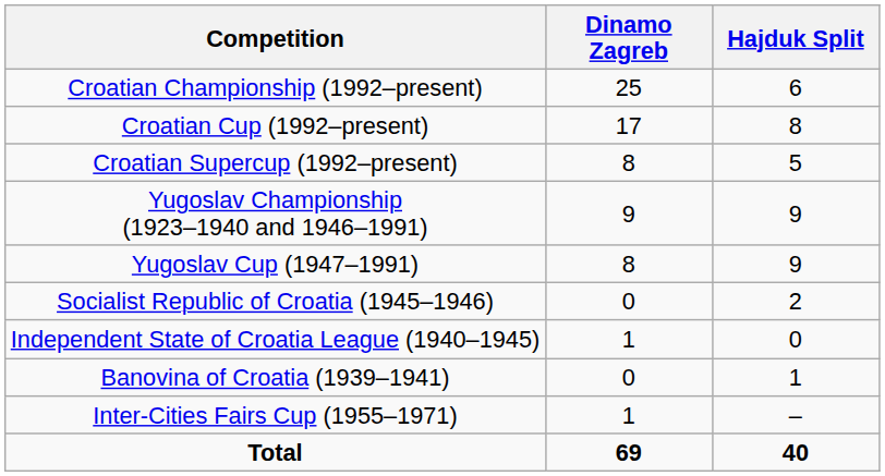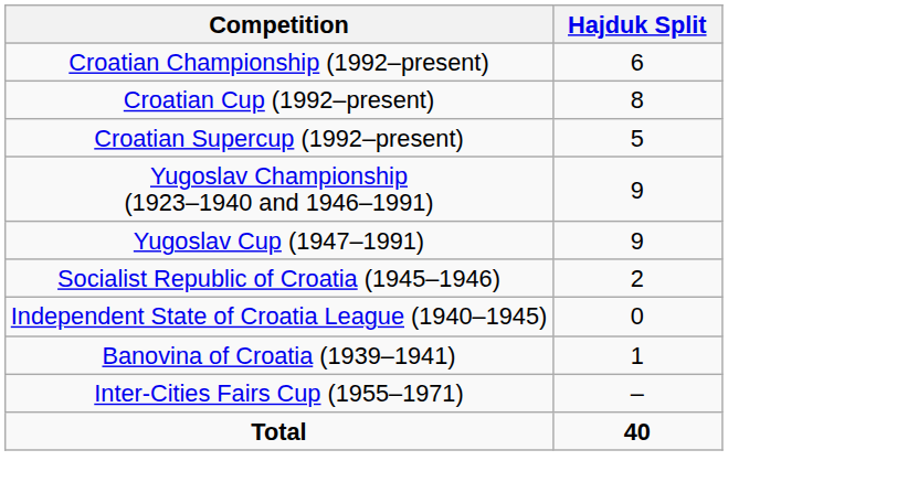 <table class="wikitable" style="text-align:center;font-size:95%">
 <tr>
 <th>Competition</th>
-<th width="100"><a href='#'>Dinamo Zagreb</a></th>
 <th width="100"><a href='#'>Hajduk Split</a></th>
 </tr>
 <tr>
 <td><a href='#'>Croatian Championship</a> (1992–present)</td>
-<td>25</td>
 <td>6</td>
 </tr>
 <tr>
 <td><a href='#'>Croatian Cup</a> (1992–present)</td>
-<td>17</td>
 <td>8</td>
 </tr>
 <tr>
 <td><a href='#'>Croatian Supercup</a> (1992–present)</td>
-<td>8</td>
 <td>5</td>
 </tr>
 <tr>
 <td><a href='#'>Yugoslav Championship</a><br>(1923–1940 and 1946–1991)</td>
 <td>9</td>
-<td>9</td>
 </tr>
 <tr>
 <td><a href='#'>Yugoslav Cup</a> (1947–1991)</td>
-<td>8</td>
 <td>9</td>
 </tr>
 <tr>
 <td><a href='#'>Socialist Republic of Croatia</a> (1945–1946)</td>
-<td>0</td>
 <td>2</td>
 </tr>
 <tr>
 <td><a href='#'>Independent State of Croatia League</a> (1940–1945)</td>
-<td>1</td>
 <td>0</td>
 </tr>
 <tr>
 <td><a href='#'>Banovina of Croatia</a> (1939–1941)</td>
-<td>0</td>
 <td>1</td>
 </tr>
 <tr>
 <td><a href='#'>Inter-Cities Fairs Cup</a> (1955–1971)</td>
-<td>1</td>
 <td>–</td>
 </tr>
 <tr>
 <td><strong>Total</strong></td>
-<td><strong>69</strong></td>
 <td><strong>40</strong></td>
 </tr>
 </table>
